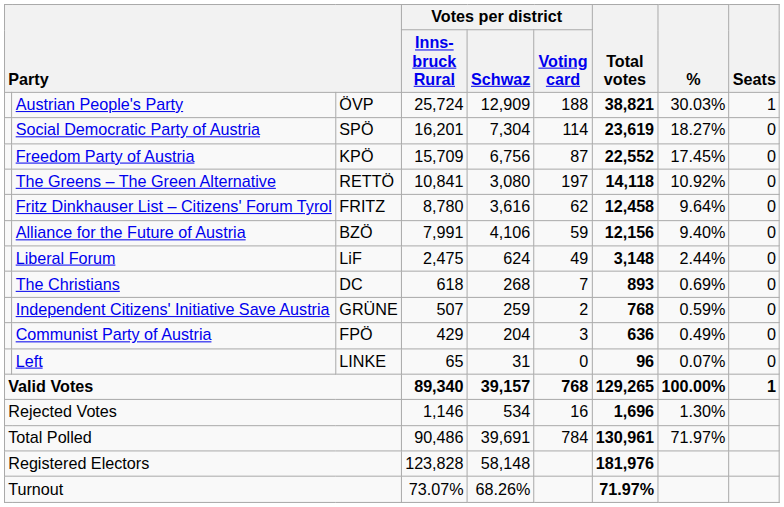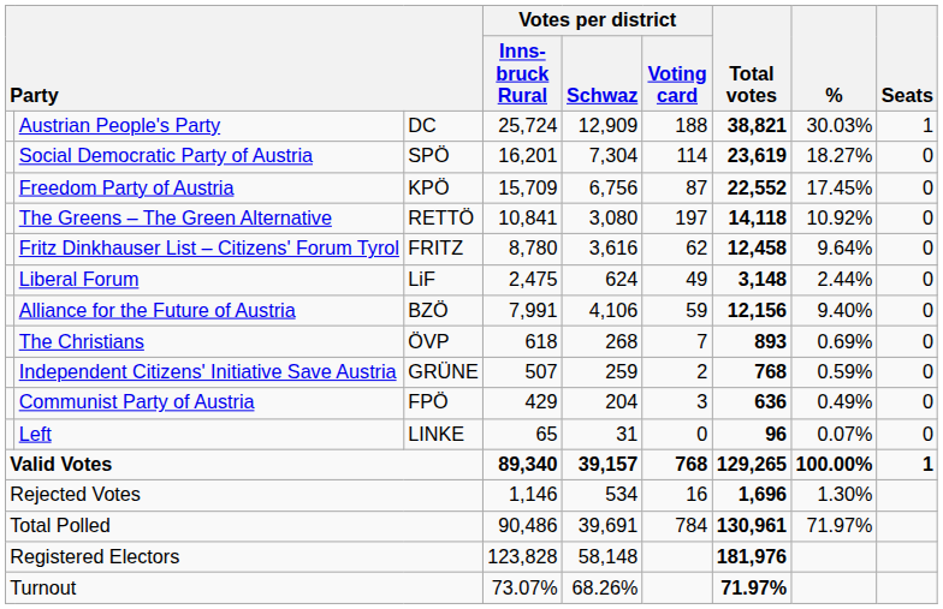 <table class="wikitable" border="1" style="text-align:right;">
 <tr>
 <th style="text-align:left;" valign=bottom rowspan=2 colspan=3>Party</th>
 <th colspan=3>Votes per district</th>
 <th align=center valign=bottom rowspan=2 width="50">Total<br>votes</th>
 <th align=center valign=bottom rowspan=2 width="50">%</th>
 <th align=center valign=bottom rowspan=2>Seats</th>
 </tr>
 <tr>
 <th align=center valign=bottom width="50"><a href='#'>Inns-<br>bruck<br>Rural</a></th>
 <th align=center valign=bottom width="50"><a href='#'>Schwaz</a></th>
 <th align=center valign=bottom width="50"><a href='#'>Voting<br>card</a></th>
 </tr>
 <tr>
 <td></td>
 <td align=left><a href='#'>Austrian People's Party</a></td>
-<td align=left>ÖVP</td>
+<td align=left>DC</td>
 <td>25,724</td>
 <td>12,909</td>
 <td>188</td>
 <td><strong>38,821</strong></td>
 <td>30.03%</td>
 <td>1</td>
 </tr>
 <tr>
 <td></td>
 <td align=left><a href='#'>Social Democratic Party of Austria</a></td>
 <td align=left>SPÖ</td>
 <td>16,201</td>
 <td>7,304</td>
 <td>114</td>
 <td><strong>23,619</strong></td>
 <td>18.27%</td>
 <td>0</td>
 </tr>
 <tr>
 <td></td>
 <td align=left><a href='#'>Freedom Party of Austria</a></td>
 <td align=left>KPÖ</td>
 <td>15,709</td>
 <td>6,756</td>
 <td>87</td>
 <td><strong>22,552</strong></td>
 <td>17.45%</td>
 <td>0</td>
 </tr>
 <tr>
 <td></td>
 <td align=left style="white-space: nowrap;"><a href='#'>The Greens – The Green Alternative</a></td>
 <td align=left>RETTÖ</td>
 <td>10,841</td>
 <td>3,080</td>
 <td>197</td>
 <td><strong>14,118</strong></td>
 <td>10.92%</td>
 <td>0</td>
 </tr>
 <tr>
 <td></td>
 <td align=left><a href='#'>Fritz Dinkhauser List – Citizens' Forum Tyrol </a></td>
 <td align=left>FRITZ</td>
 <td>8,780</td>
 <td>3,616</td>
 <td>62</td>
 <td><strong>12,458</strong></td>
 <td>9.64%</td>
 <td>0</td>
 </tr>
 <tr>
 <td></td>
+<td align=left><a href='#'>Liberal Forum</a></td>
+<td align=left>LiF</td>
+<td>2,475</td>
+<td>624</td>
+<td>49</td>
+<td><strong>3,148</strong></td>
+<td>2.44%</td>
+<td>0</td>
+</tr>
+<tr>
+<td></td>
 <td align=left><a href='#'>Alliance for the Future of Austria</a></td>
 <td align=left>BZÖ</td>
 <td>7,991</td>
 <td>4,106</td>
 <td>59</td>
 <td><strong>12,156</strong></td>
 <td>9.40%</td>
 <td>0</td>
 </tr>
 <tr>
 <td></td>
-<td align=left><a href='#'>Liberal Forum</a></td>
-<td align=left>LiF</td>
-<td>2,475</td>
-<td>624</td>
-<td>49</td>
-<td><strong>3,148</strong></td>
-<td>2.44%</td>
-<td>0</td>
-</tr>
-<tr>
-<td></td>
 <td align=left><a href='#'>The Christians</a></td>
-<td align=left>DC</td>
+<td align=left>ÖVP</td>
 <td>618</td>
 <td>268</td>
 <td>7</td>
 <td><strong>893</strong></td>
 <td>0.69%</td>
 <td>0</td>
 </tr>
 <tr>
 <td></td>
 <td align=left><a href='#'>Independent Citizens' Initiative Save Austria</a></td>
 <td align=left>GRÜNE</td>
 <td>507</td>
 <td>259</td>
 <td>2</td>
 <td><strong>768</strong></td>
 <td>0.59%</td>
 <td>0</td>
 </tr>
 <tr>
 <td></td>
 <td align=left><a href='#'>Communist Party of Austria</a></td>
 <td align=left>FPÖ</td>
 <td>429</td>
 <td>204</td>
 <td>3</td>
 <td><strong>636</strong></td>
 <td>0.49%</td>
 <td>0</td>
 </tr>
 <tr>
 <td></td>
 <td align=left><a href='#'>Left</a></td>
 <td align=left>LINKE</td>
 <td>65</td>
 <td>31</td>
 <td>0</td>
 <td><strong>96</strong></td>
 <td>0.07%</td>
 <td>0</td>
 </tr>
 <tr style="font-weight:bold">
 <td align=left colspan=3>Valid Votes</td>
 <td>89,340</td>
 <td>39,157</td>
 <td>768</td>
 <td>129,265</td>
 <td>100.00%</td>
 <td>1</td>
 </tr>
 <tr>
 <td align=left colspan=3>Rejected Votes</td>
 <td>1,146</td>
 <td>534</td>
 <td>16</td>
 <td><strong>1,696</strong></td>
 <td>1.30%</td>
 <td></td>
 </tr>
 <tr>
 <td align=left colspan=3>Total Polled</td>
 <td>90,486</td>
 <td>39,691</td>
 <td>784</td>
 <td><strong>130,961</strong></td>
 <td>71.97%</td>
 <td></td>
 </tr>
 <tr>
 <td align=left colspan=3>Registered Electors</td>
 <td>123,828</td>
 <td>58,148</td>
 <td></td>
 <td><strong>181,976</strong></td>
 <td></td>
 <td></td>
 </tr>
 <tr>
 <td align=left colspan=3>Turnout</td>
 <td>73.07%</td>
 <td>68.26%</td>
 <td></td>
 <td><strong>71.97%</strong></td>
 <td></td>
 <td></td>
 </tr>
 </table>
